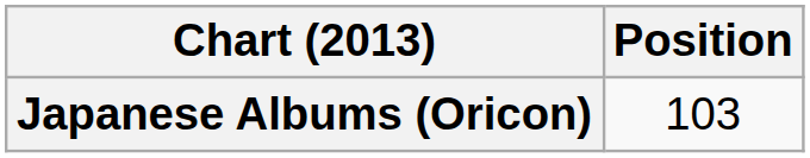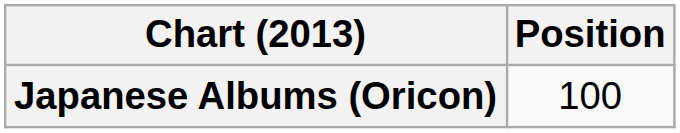 <table class="wikitable plainrowheaders">
 <tr>
 <th scope="col">Chart (2013)</th>
 <th scope="col">Position</th>
 </tr>
 <tr>
 <th scope="row">Japanese Albums (Oricon)</th>
-<td align=center>103</td>
+<td align=center>100</td>
 </tr>
 </table>
